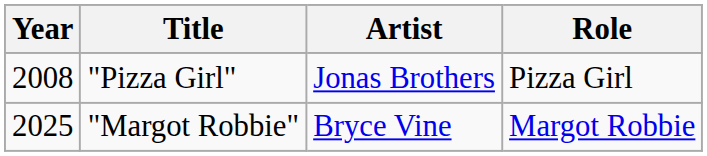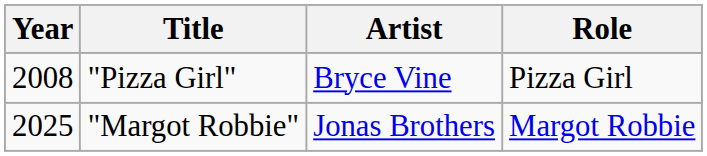 <table class="wikitable">
 <tr>
 <th>Year</th>
 <th>Title</th>
 <th>Artist</th>
 <th>Role</th>
 </tr>
 <tr>
 <td>2008</td>
 <td>"Pizza Girl"</td>
-<td><a href='#'>Jonas Brothers</a></td>
+<td><a href='#'>Bryce Vine</a></td>
 <td>Pizza Girl</td>
 </tr>
 <tr>
 <td>2025</td>
 <td>"Margot Robbie"</td>
-<td><a href='#'>Bryce Vine</a></td>
+<td><a href='#'>Jonas Brothers</a></td>
 <td><a href='#'>Margot Robbie</a></td>
 </tr>
 </table>
